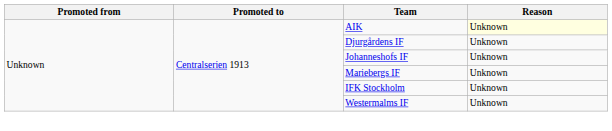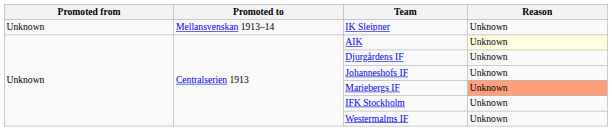 <table class="wikitable" style="text-align: left;">
 <tr>
 <th style="width: 275px;">Promoted from</th>
 <th style="width: 275px;">Promoted to</th>
 <th style="width: 200px;">Team</th>
 <th style="width: 225px;">Reason</th>
+</tr>
+<tr>
+<td>Unknown</td>
+<td><a href='#'>Mellansvenskan</a> 1913–14</td>
+<td><a href='#'>IK Sleipner</a></td>
+<td>Unknown</td>
 </tr>
 <tr>
 <td rowspan=6>Unknown</td>
 <td rowspan=6><a href='#'>Centralserien</a> 1913</td>
 <td><a href='#'>AIK</a></td>
 <td style="background: lightyellow;">Unknown</td>
 </tr>
 <tr>
 <td><a href='#'>Djurgårdens IF</a></td>
 <td>Unknown</td>
 </tr>
 <tr>
 <td><a href='#'>Johanneshofs IF</a></td>
 <td>Unknown</td>
 </tr>
 <tr>
 <td><a href='#'>Mariebergs IF</a></td>
-<td>Unknown</td>
+<td style="background: lightsalmon;">Unknown</td>
 </tr>
 <tr>
 <td><a href='#'>IFK Stockholm</a></td>
 <td>Unknown</td>
 </tr>
 <tr>
 <td><a href='#'>Westermalms IF</a></td>
 <td>Unknown</td>
 </tr>
 </table>
